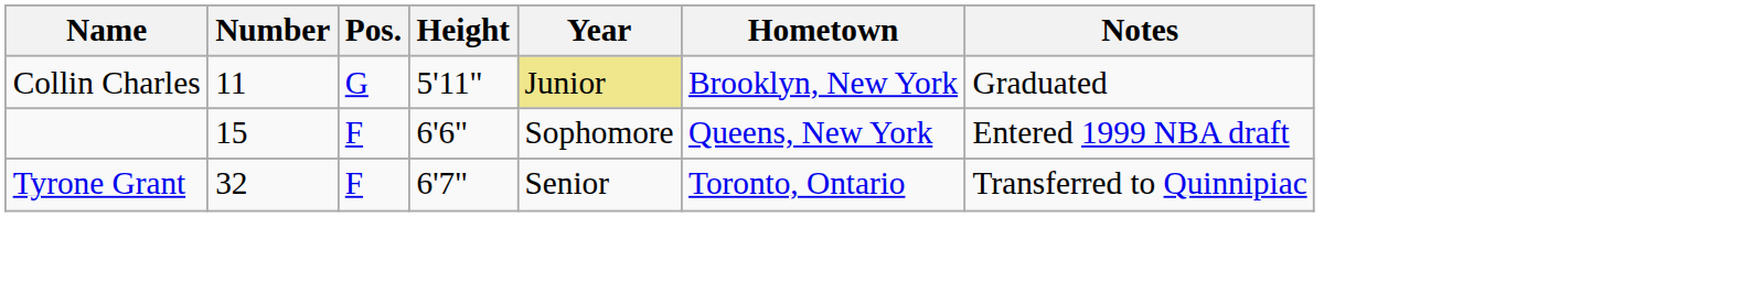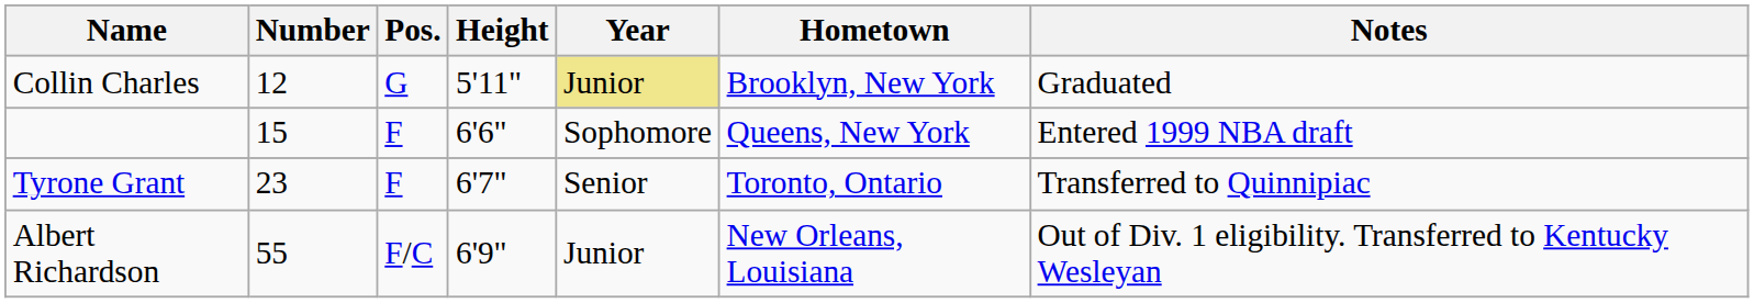 <table class="wikitable sortable" border="1">
 <tr>
 <th>Name</th>
 <th>Number</th>
 <th>Pos.</th>
 <th>Height</th>
 <th>Year</th>
 <th>Hometown</th>
 <th class="unsortable">Notes</th>
 </tr>
 <tr>
 <td sortname>Collin Charles</td>
-<td>11</td>
+<td>12</td>
 <td><a href='#'>G</a></td>
 <td>5'11"</td>
 <td style="background: khaki;">Junior</td>
 <td><a href='#'>Brooklyn, New York</a></td>
 <td>Graduated</td>
 </tr>
 <tr>
 <td></td>
 <td>15</td>
 <td><a href='#'>F</a></td>
 <td>6'6"</td>
 <td>Sophomore</td>
 <td><a href='#'>Queens, New York</a></td>
 <td>Entered <a href='#'>1999 NBA draft</a></td>
 </tr>
 <tr>
 <td sortname><a href='#'>Tyrone Grant</a></td>
-<td>32</td>
+<td>23</td>
 <td><a href='#'>F</a></td>
 <td>6'7"</td>
 <td>Senior</td>
 <td><a href='#'>Toronto, Ontario</a></td>
 <td>Transferred to <a href='#'>Quinnipiac</a></td>
 </tr>
+<tr>
+<td sortname>Albert Richardson</td>
+<td>55</td>
+<td><a href='#'>F</a>/<a href='#'>C</a></td>
+<td>6'9"</td>
+<td>Junior</td>
+<td><a href='#'>New Orleans, Louisiana</a></td>
+<td>Out of Div. 1 eligibility. Transferred to <a href='#'>Kentucky Wesleyan</a></td>
+</tr>
 </table>
